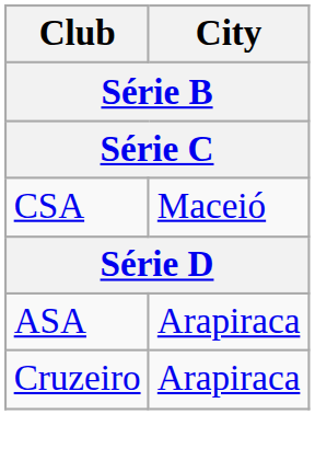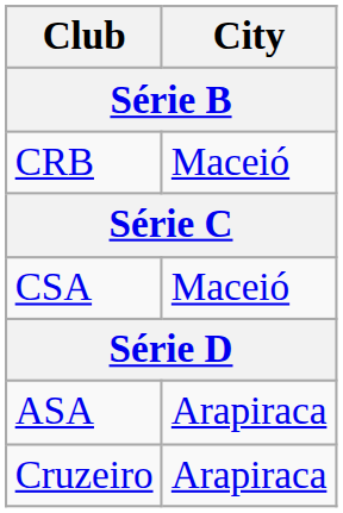 <table class="wikitable">
 <tr>
 <th>Club</th>
 <th>City</th>
 </tr>
 <tr>
 <th colspan="2" align="center"><a href='#'>Série B</a></th>
+</tr>
+<tr>
+<td><a href='#'>CRB</a></td>
+<td><a href='#'>Maceió</a></td>
 </tr>
 <tr>
 <th colspan="2" align="center"><a href='#'>Série C</a></th>
 </tr>
 <tr>
 <td><a href='#'>CSA</a></td>
 <td><a href='#'>Maceió</a></td>
 </tr>
 <tr>
 <th align="center" colspan="2"><a href='#'>Série D</a></th>
 </tr>
 <tr>
 <td><a href='#'>ASA</a></td>
 <td><a href='#'>Arapiraca</a></td>
 </tr>
 <tr>
 <td><a href='#'>Cruzeiro</a></td>
 <td><a href='#'>Arapiraca</a></td>
 </tr>
 </table>
